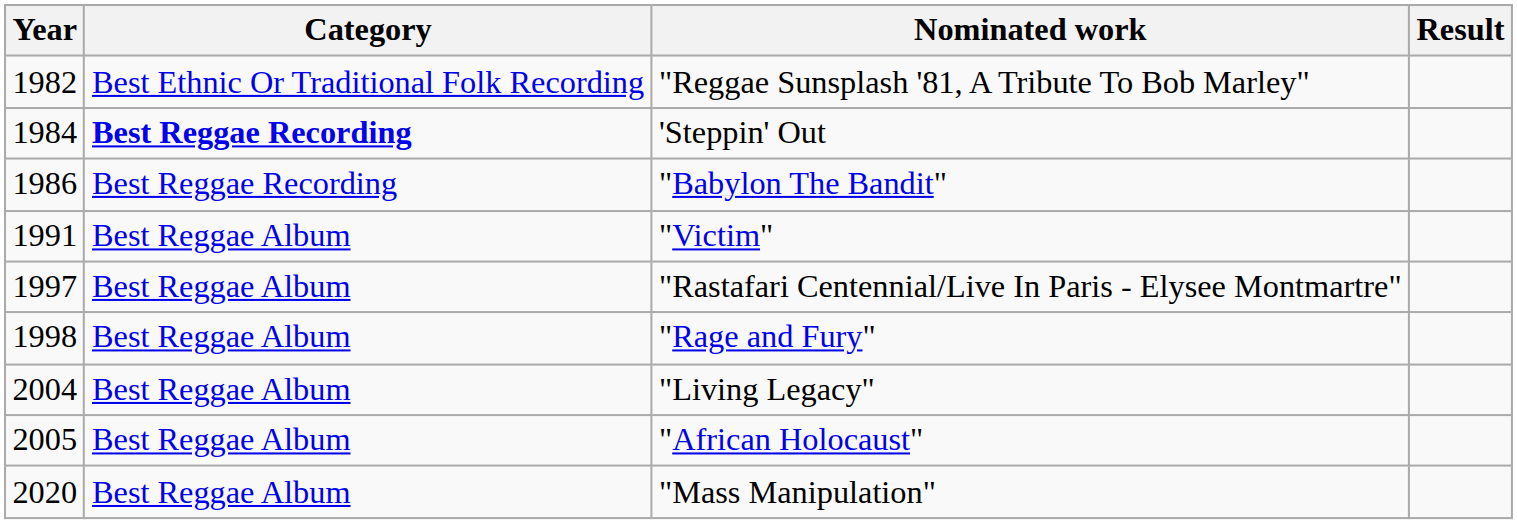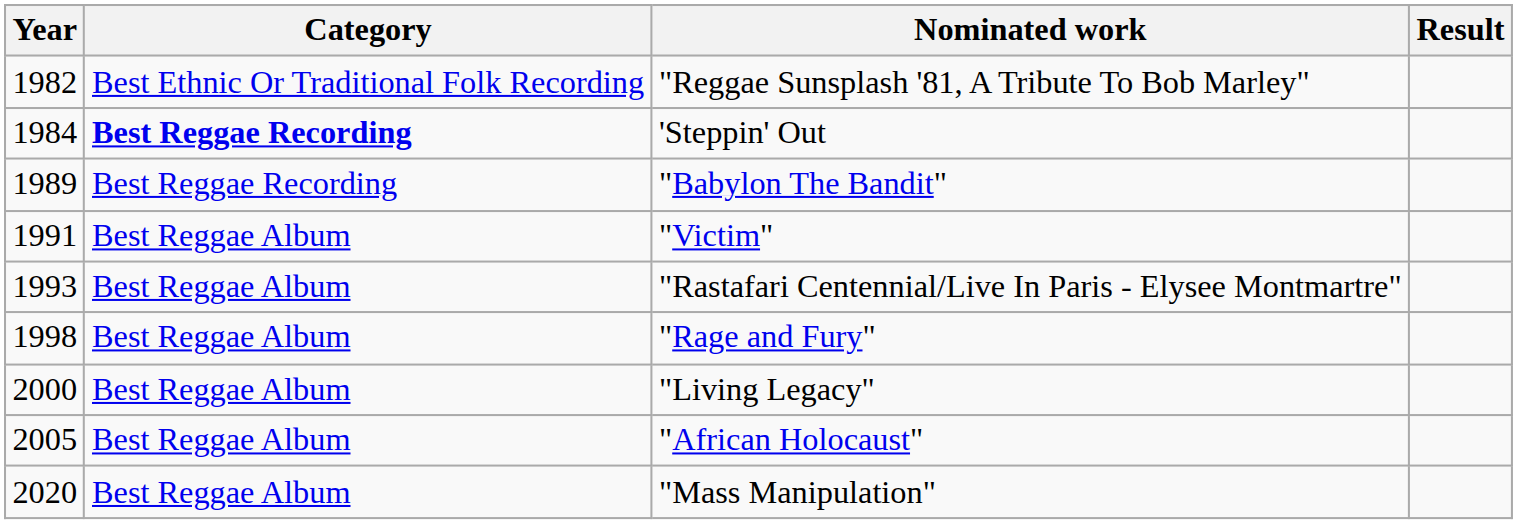 <table class="wikitable sortable">
 <tr>
 <th>Year</th>
 <th>Category</th>
 <th>Nominated work</th>
 <th>Result</th>
 </tr>
 <tr>
 <td>1982</td>
 <td><a href='#'>Best Ethnic Or Traditional Folk Recording</a></td>
 <td>"Reggae Sunsplash '81, A Tribute To Bob Marley"</td>
 <td></td>
 </tr>
 <tr>
 <td>1984</td>
 <td><strong><a href='#'>Best Reggae Recording</a></strong></td>
 <td>'Steppin' Out<em></td>
 <td></td>
 </tr>
 <tr>
-<td>1986</td>
+<td>1989</td>
 <td><a href='#'>Best Reggae Recording</a></td>
 <td>"<a href='#'>Babylon The Bandit</a>"</td>
 <td></td>
 </tr>
 <tr>
 <td>1991</td>
 <td><a href='#'>Best Reggae Album</a></td>
 <td>"<a href='#'>Victim</a>"</td>
 <td></td>
 </tr>
 <tr>
-<td>1997</td>
+<td>1993</td>
 <td><a href='#'>Best Reggae Album</a></td>
 <td>"Rastafari Centennial/Live In Paris - Elysee Montmartre"</td>
 <td></td>
 </tr>
 <tr>
 <td>1998</td>
 <td><a href='#'>Best Reggae Album</a></td>
 <td>"<a href='#'>Rage and Fury</a>"</td>
 <td></td>
 </tr>
 <tr>
-<td>2004</td>
+<td>2000</td>
 <td><a href='#'>Best Reggae Album</a></td>
 <td>"Living Legacy"</td>
 <td></td>
 </tr>
 <tr>
 <td>2005</td>
 <td><a href='#'>Best Reggae Album</a></td>
 <td>"<a href='#'>African Holocaust</a>"</td>
 <td></td>
 </tr>
 <tr>
 <td>2020</td>
 <td><a href='#'>Best Reggae Album</a></td>
 <td>"Mass Manipulation"</td>
 <td></td>
 </tr>
 </table>
